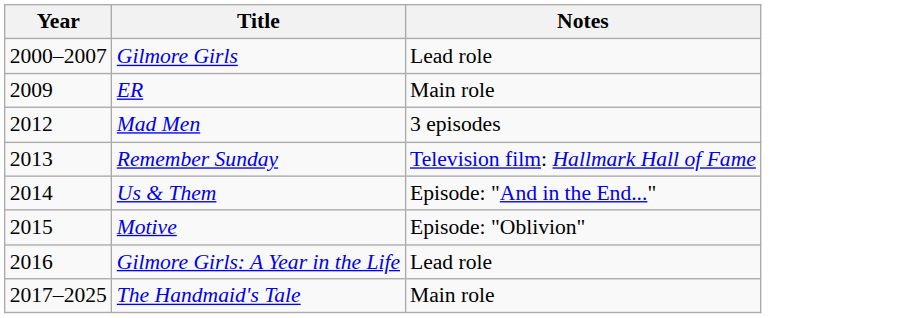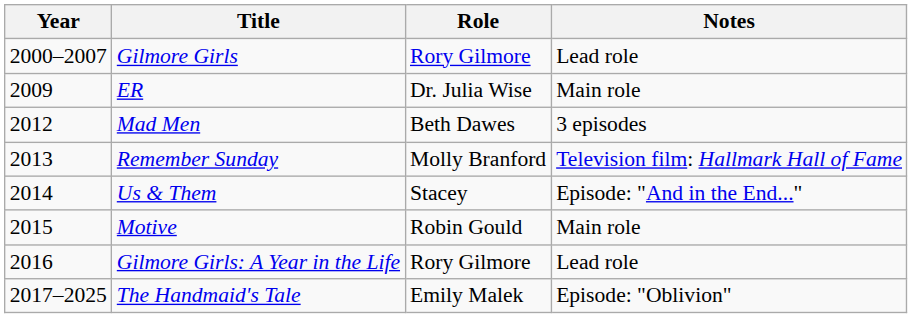 <table class="wikitable sortable">
 <tr>
 <th>Year</th>
 <th>Title</th>
+<th>Role</th>
 <th class="unsortable">Notes</th>
 </tr>
 <tr>
 <td>2000–2007</td>
 <td><em><a href='#'>Gilmore Girls</a></em></td>
+<td><a href='#'>Rory Gilmore</a></td>
 <td>Lead role</td>
 </tr>
 <tr>
 <td>2009</td>
 <td><em><a href='#'>ER</a></em></td>
+<td>Dr. Julia Wise</td>
 <td>Main role</td>
 </tr>
 <tr>
 <td>2012</td>
 <td><em><a href='#'>Mad Men</a></em></td>
+<td>Beth Dawes</td>
 <td>3 episodes</td>
 </tr>
 <tr>
 <td>2013</td>
 <td><em><a href='#'>Remember Sunday</a></em></td>
+<td>Molly Branford</td>
 <td><a href='#'>Television film</a>: <em><a href='#'>Hallmark Hall of Fame</a></em></td>
 </tr>
 <tr>
 <td>2014</td>
 <td><em><a href='#'>Us & Them</a></em></td>
+<td>Stacey</td>
 <td>Episode: "<a href='#'>And in the End...</a>"</td>
 </tr>
 <tr>
 <td>2015</td>
 <td><em><a href='#'>Motive</a></em></td>
-<td>Episode: "Oblivion"</td>
+<td>Robin Gould</td>
+<td>Main role</td>
 </tr>
 <tr>
 <td>2016</td>
 <td><em><a href='#'>Gilmore Girls: A Year in the Life</a></em></td>
+<td>Rory Gilmore</td>
 <td>Lead role</td>
 </tr>
 <tr>
 <td>2017–2025</td>
 <td><em><a href='#'>The Handmaid's Tale</a></em></td>
-<td>Main role</td>
+<td>Emily Malek</td>
+<td>Episode: "Oblivion"</td>
 </tr>
 </table>
